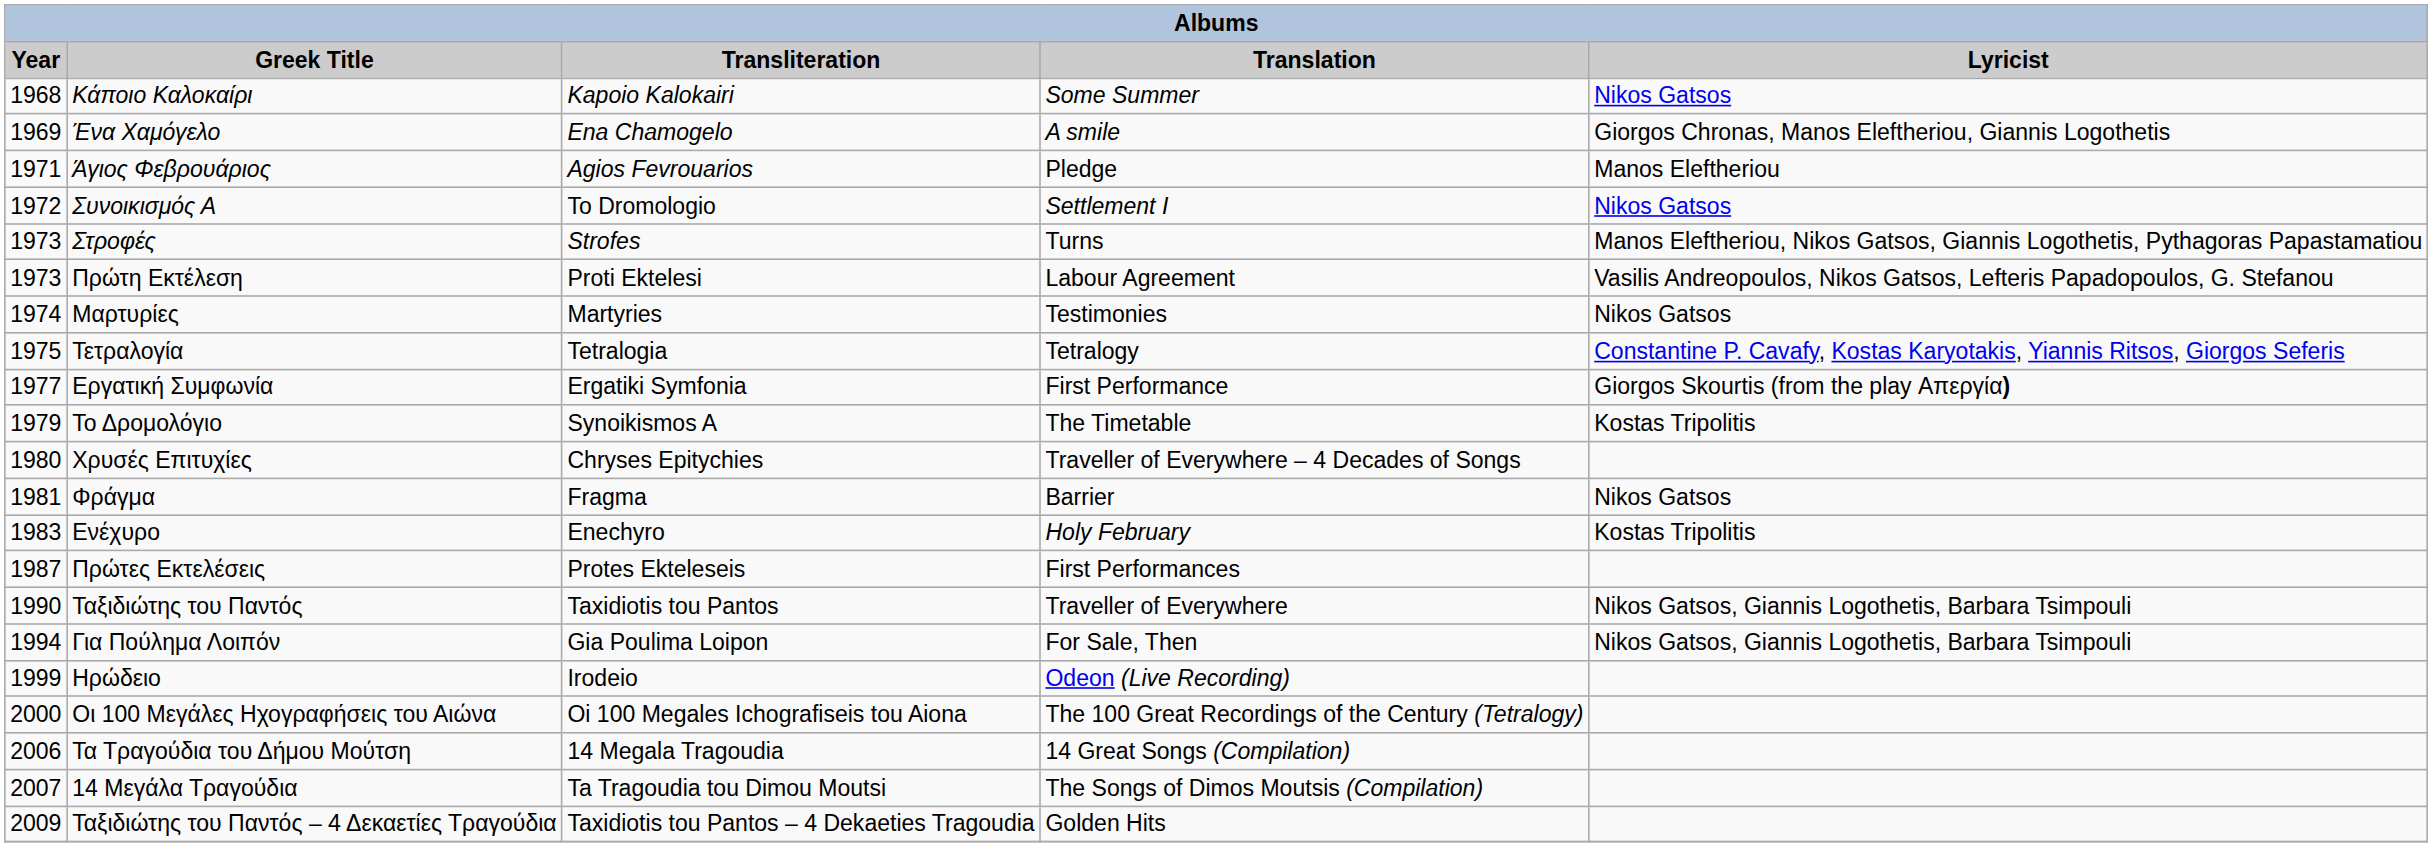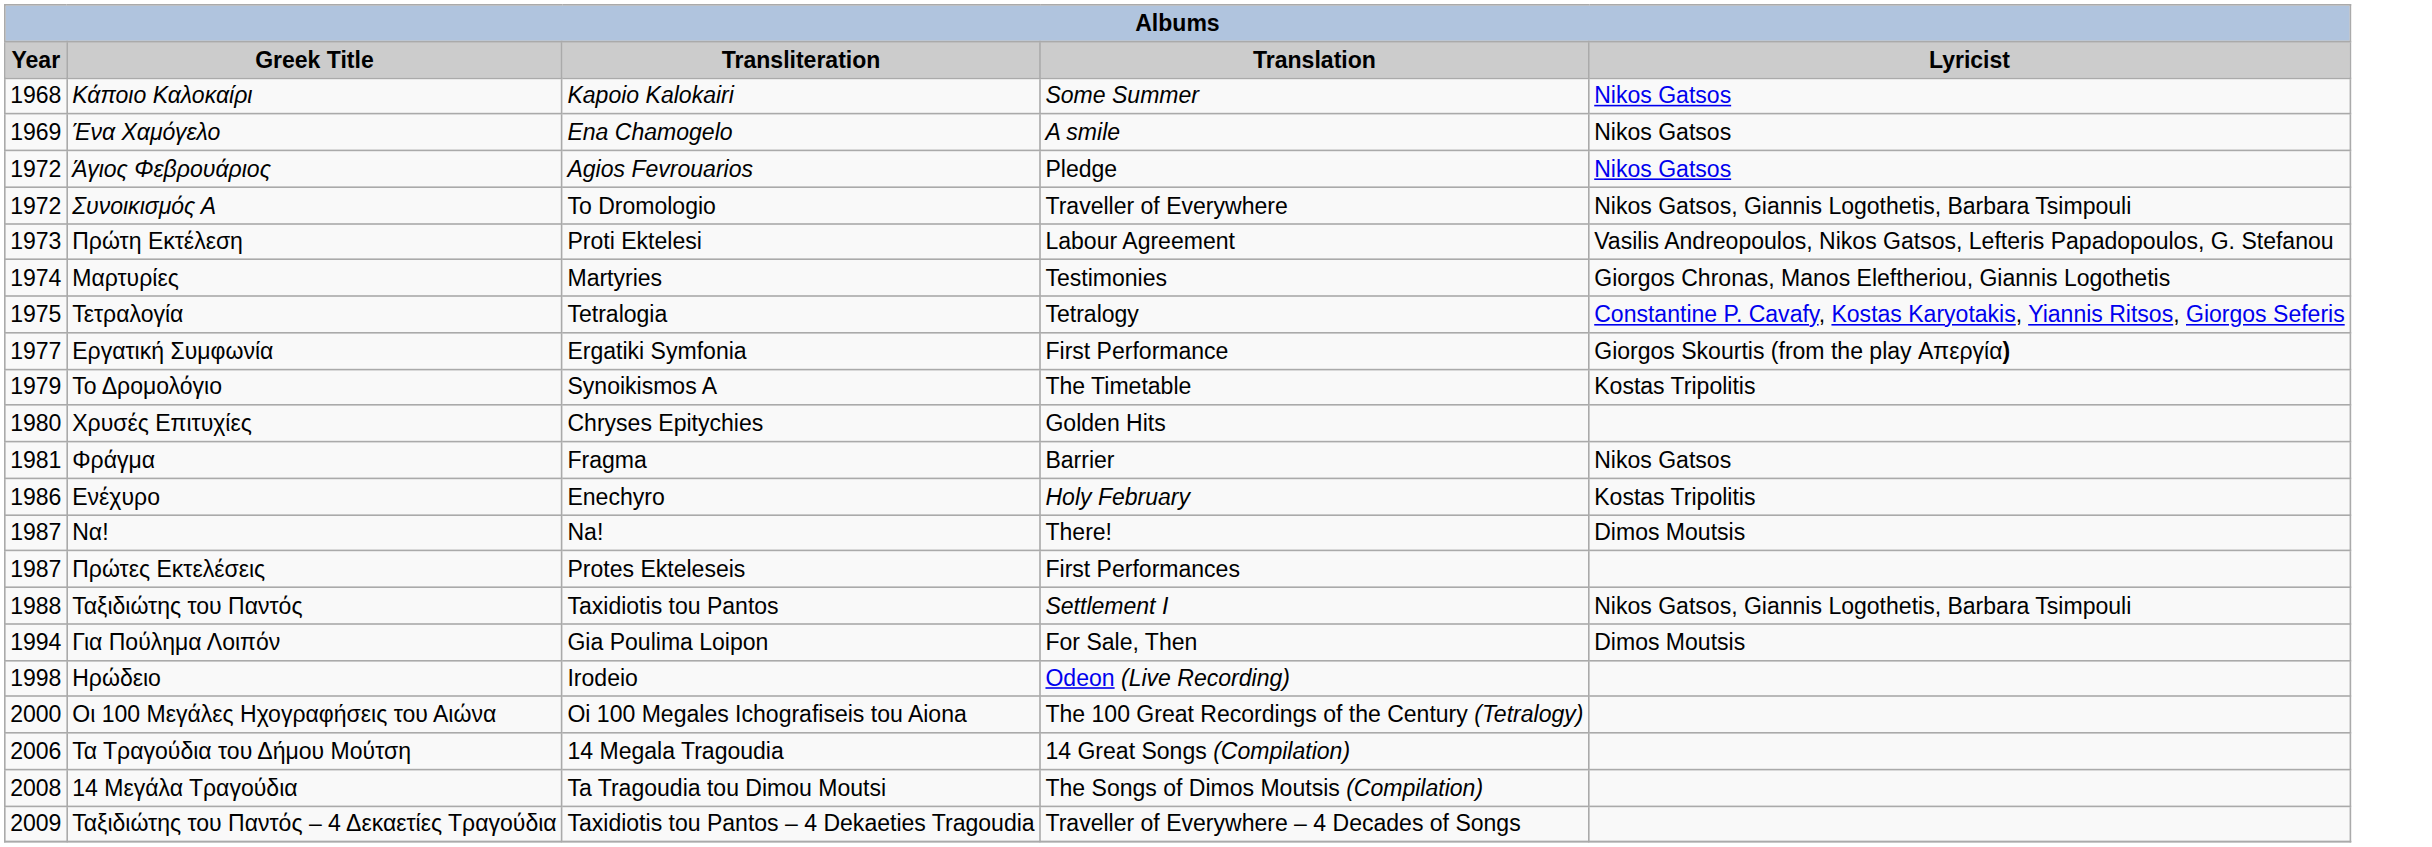 <table class="wikitable" style="font-size:90%">
 <tr style="text-align:center;">
 <th colspan=5 style="background:#B0C4DE;">Albums</th>
 </tr>
 <tr style="text-align:center;">
 <th style="background:#ccc;">Year</th>
 <th style="background:#ccc;">Greek Title</th>
 <th style="background:#ccc;">Transliteration</th>
 <th style="background:#ccc;">Translation</th>
 <th style="background:#ccc;">Lyricist</th>
 </tr>
 <tr>
 <td>1968</td>
 <td><em>Κάποιο Καλοκαίρι</em></td>
 <td><em>Kapoio Kalokairi</em></td>
 <td><em>Some Summer</em></td>
 <td><a href='#'>Nikos Gatsos</a></td>
 </tr>
 <tr>
 <td>1969</td>
 <td><em>Ένα Χαμόγελο</em></td>
 <td><em>Ena Chamogelo</em></td>
 <td><em>A smile</em></td>
-<td>Giorgos Chronas, Manos Eleftheriou, Giannis Logothetis</td>
+<td>Nikos Gatsos</td>
 </tr>
 <tr>
-<td>1971</td>
+<td>1972</td>
 <td><em>Άγιος Φεβρουάριος</em></td>
 <td><em>Agios Fevrouarios</em></td>
 <td></em>Pledge<em></td>
-<td>Manos Eleftheriou</td>
+<td><a href='#'>Nikos Gatsos</a></td>
 </tr>
 <tr>
 <td>1972</td>
 <td><em>Συνοικισμός Α<strong></td>
 <td></em>To Dromologio<em></td>
-<td><em>Settlement I</em></td>
-<td><a href='#'>Nikos Gatsos</a></td>
-</tr>
-<tr>
-<td>1973</td>
-<td><em>Στροφές</em></td>
-<td><em>Strofes<strong></td>
-<td></em>Turns<em></td>
-<td>Manos Eleftheriou, Nikos Gatsos, Giannis Logothetis, Pythagoras Papastamatiou</td>
+<td></em>Traveller of Everywhere<em></td>
+<td>Nikos Gatsos, Giannis Logothetis, Barbara Tsimpouli</td>
 </tr>
 <tr>
 <td>1973</td>
 <td></em>Πρώτη Εκτέλεση<em></td>
 <td></em>Proti Ektelesi<em></td>
 <td></em>Labour Agreement<em></td>
 <td>Vasilis Andreopoulos, Nikos Gatsos, Lefteris Papadopoulos, G. Stefanou</td>
 </tr>
 <tr>
 <td>1974</td>
 <td></em>Μαρτυρίες<em></td>
 <td></em>Martyries<em></td>
 <td></em>Testimonies<em></td>
-<td>Nikos Gatsos</td>
+<td>Giorgos Chronas, Manos Eleftheriou, Giannis Logothetis</td>
 </tr>
 <tr>
 <td>1975</td>
 <td></em>Τετραλογία<em></td>
 <td></em>Tetralogia<em></td>
 <td></em>Tetralogy<em></td>
 <td><a href='#'>Constantine P. Cavafy</a>, <a href='#'>Kostas Karyotakis</a>, <a href='#'>Yiannis Ritsos</a>, <a href='#'>Giorgos Seferis</a></td>
 </tr>
 <tr>
 <td>1977</td>
 <td></em>Εργατική Συμφωνία<em></td>
 <td></em>Ergatiki Symfonia<em></td>
 <td></em>First Performance<em></td>
 <td>Giorgos Skourtis (from the play </strong>Απεργία<strong>)</td>
 </tr>
 <tr>
 <td>1979</td>
 <td></em>Το Δρομολόγιο<em></td>
 <td></em>Synoikismos A</strong></td>
 <td></em>The Timetable<em></td>
 <td>Kostas Tripolitis</td>
 </tr>
 <tr>
 <td>1980</td>
 <td></em>Χρυσές Επιτυχίες<em></td>
 <td></em>Chryses Epitychies<em></td>
-<td></em>Traveller of Everywhere – 4 Decades of Songs<em></td>
+<td></em>Golden Hits<em></td>
 <td></td>
 </tr>
 <tr>
 <td>1981</td>
 <td></em>Φράγμα<em></td>
 <td></em>Fragma<em></td>
 <td></em>Barrier<em></td>
 <td>Nikos Gatsos</td>
 </tr>
 <tr>
-<td>1983</td>
+<td>1986</td>
 <td></em>Ενέχυρο<em></td>
 <td></em>Enechyro<em></td>
 <td><em>Holy February</em></td>
 <td>Kostas Tripolitis</td>
+</tr>
+<tr>
+<td>1987</td>
+<td></em>Να!<em></td>
+<td></em>Na!<em></td>
+<td></em>There!<em></td>
+<td>Dimos Moutsis</td>
 </tr>
 <tr>
 <td>1987</td>
 <td></em>Πρώτες Εκτελέσεις<em></td>
 <td></em>Protes Ekteleseis<em></td>
 <td></em>First Performances<em></td>
 <td></td>
 </tr>
 <tr>
-<td>1990</td>
+<td>1988</td>
 <td></em>Ταξιδιώτης του Παντός<em></td>
 <td></em>Taxidiotis tou Pantos<em></td>
-<td></em>Traveller of Everywhere<em></td>
+<td><em>Settlement I</em></td>
 <td>Nikos Gatsos, Giannis Logothetis, Barbara Tsimpouli</td>
 </tr>
 <tr>
 <td>1994</td>
 <td></em>Για Πούλημα Λοιπόν<em></td>
 <td></em>Gia Poulima Loipon<em></td>
 <td></em>For Sale, Then<em></td>
-<td>Nikos Gatsos, Giannis Logothetis, Barbara Tsimpouli</td>
+<td>Dimos Moutsis</td>
 </tr>
 <tr>
-<td>1999</td>
+<td>1998</td>
 <td></em>Ηρώδειο<em></td>
 <td></em>Irodeio<em></td>
 <td></em><a href='#'>Odeon</a><em> (Live Recording)</td>
 <td></td>
 </tr>
 <tr>
 <td>2000</td>
 <td></em>Οι 100 Μεγάλες Ηχογραφήσεις του Αιώνα<em></td>
 <td></em>Oi 100 Megales Ichografiseis tou Aiona<em></td>
 <td></em>The 100 Great Recordings of the Century<em> (Tetralogy)</td>
 <td></td>
 </tr>
 <tr>
 <td>2006</td>
 <td></em>Τα Τραγούδια του Δήμου Μούτση<em></td>
 <td></em>14 Megala Tragoudia<em></td>
 <td></em>14 Great Songs<em> (Compilation)</td>
 <td></td>
 </tr>
 <tr>
-<td>2007</td>
+<td>2008</td>
 <td></em>14 Μεγάλα Τραγούδια<em></td>
 <td></em>Ta Tragoudia tou Dimou Moutsi<em></td>
 <td></em>The Songs of Dimos Moutsis<em> (Compilation)</td>
 <td></td>
 </tr>
 <tr>
 <td>2009</td>
 <td></em>Ταξιδιώτης του Παντός – 4 Δεκαετίες Τραγούδια<em></td>
 <td></em>Taxidiotis tou Pantos – 4 Dekaeties Tragoudia<em></td>
-<td></em>Golden Hits<em></td>
+<td></em>Traveller of Everywhere – 4 Decades of Songs<em></td>
 <td></td>
 </tr>
 <tr>
 </tr>
 </table>
